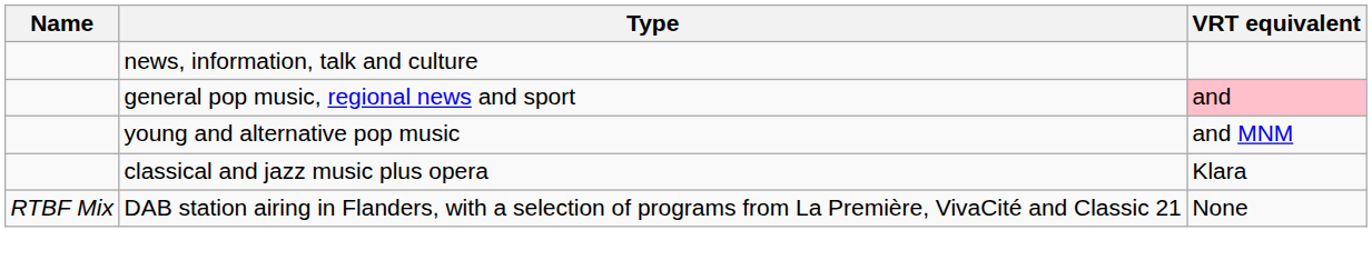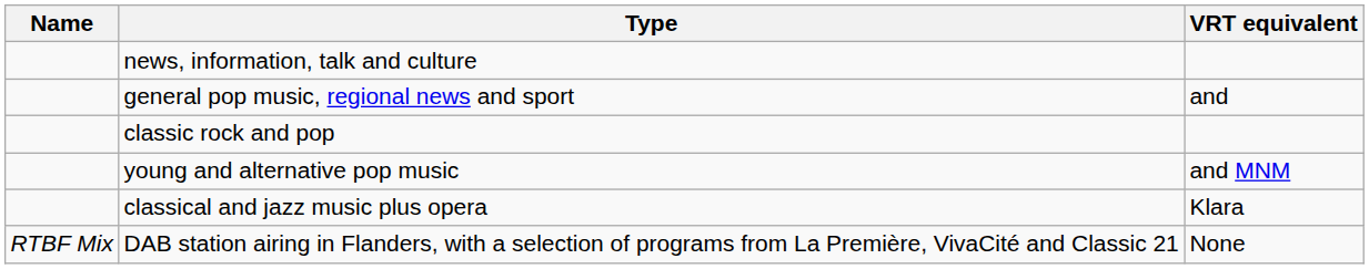 <table class="wikitable sortable">
 <tr>
 <th>Name</th>
 <th>Type</th>
 <th>VRT equivalent</th>
 </tr>
 <tr>
 <td></td>
 <td>news, information, talk and culture</td>
 <td></td>
 </tr>
 <tr>
 <td></td>
 <td>general pop music, <a href='#'>regional news</a> and sport</td>
-<td style="background: pink;"> and </td>
+<td> and </td>
+</tr>
+<tr>
+<td></td>
+<td>classic rock and pop</td>
+<td></td>
 </tr>
 <tr>
 <td></td>
 <td>young and alternative pop music</td>
 <td> and <a href='#'>MNM</a></td>
 </tr>
 <tr>
 <td></td>
 <td>classical and jazz music plus opera</td>
 <td>Klara</td>
 </tr>
 <tr>
 <td><em>RTBF Mix</em></td>
 <td>DAB station airing in Flanders, with a selection of programs from La Première, VivaCité and Classic 21</td>
 <td>None</td>
 </tr>
 </table>
